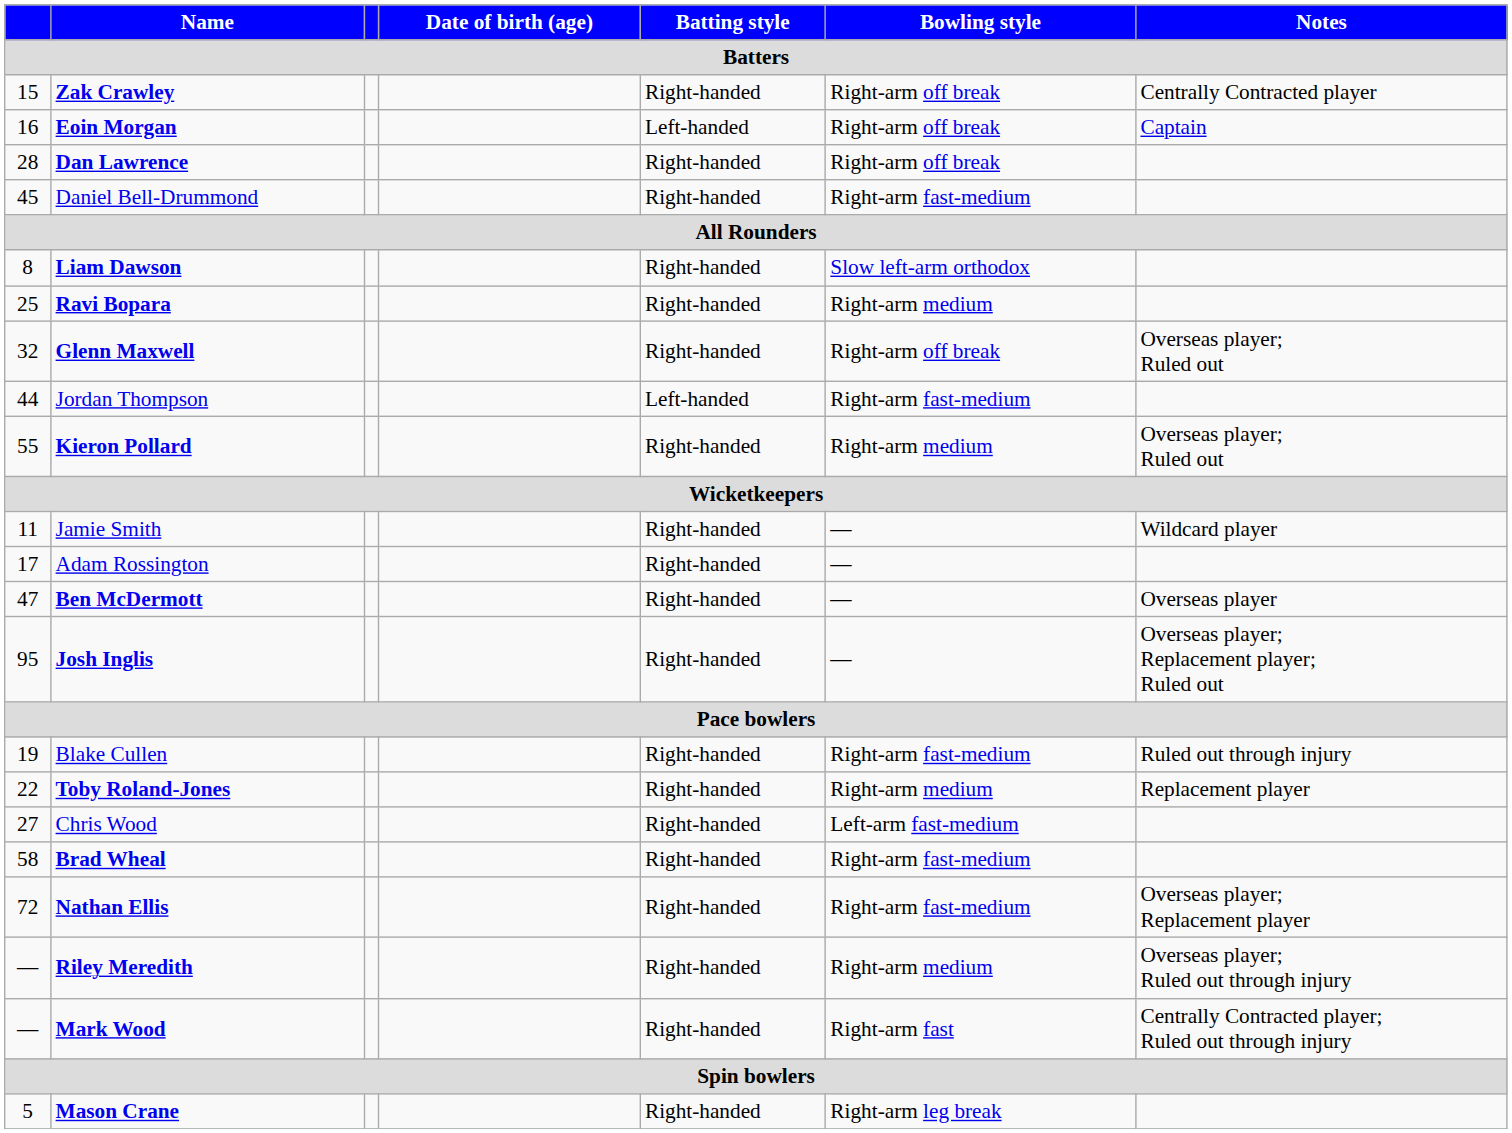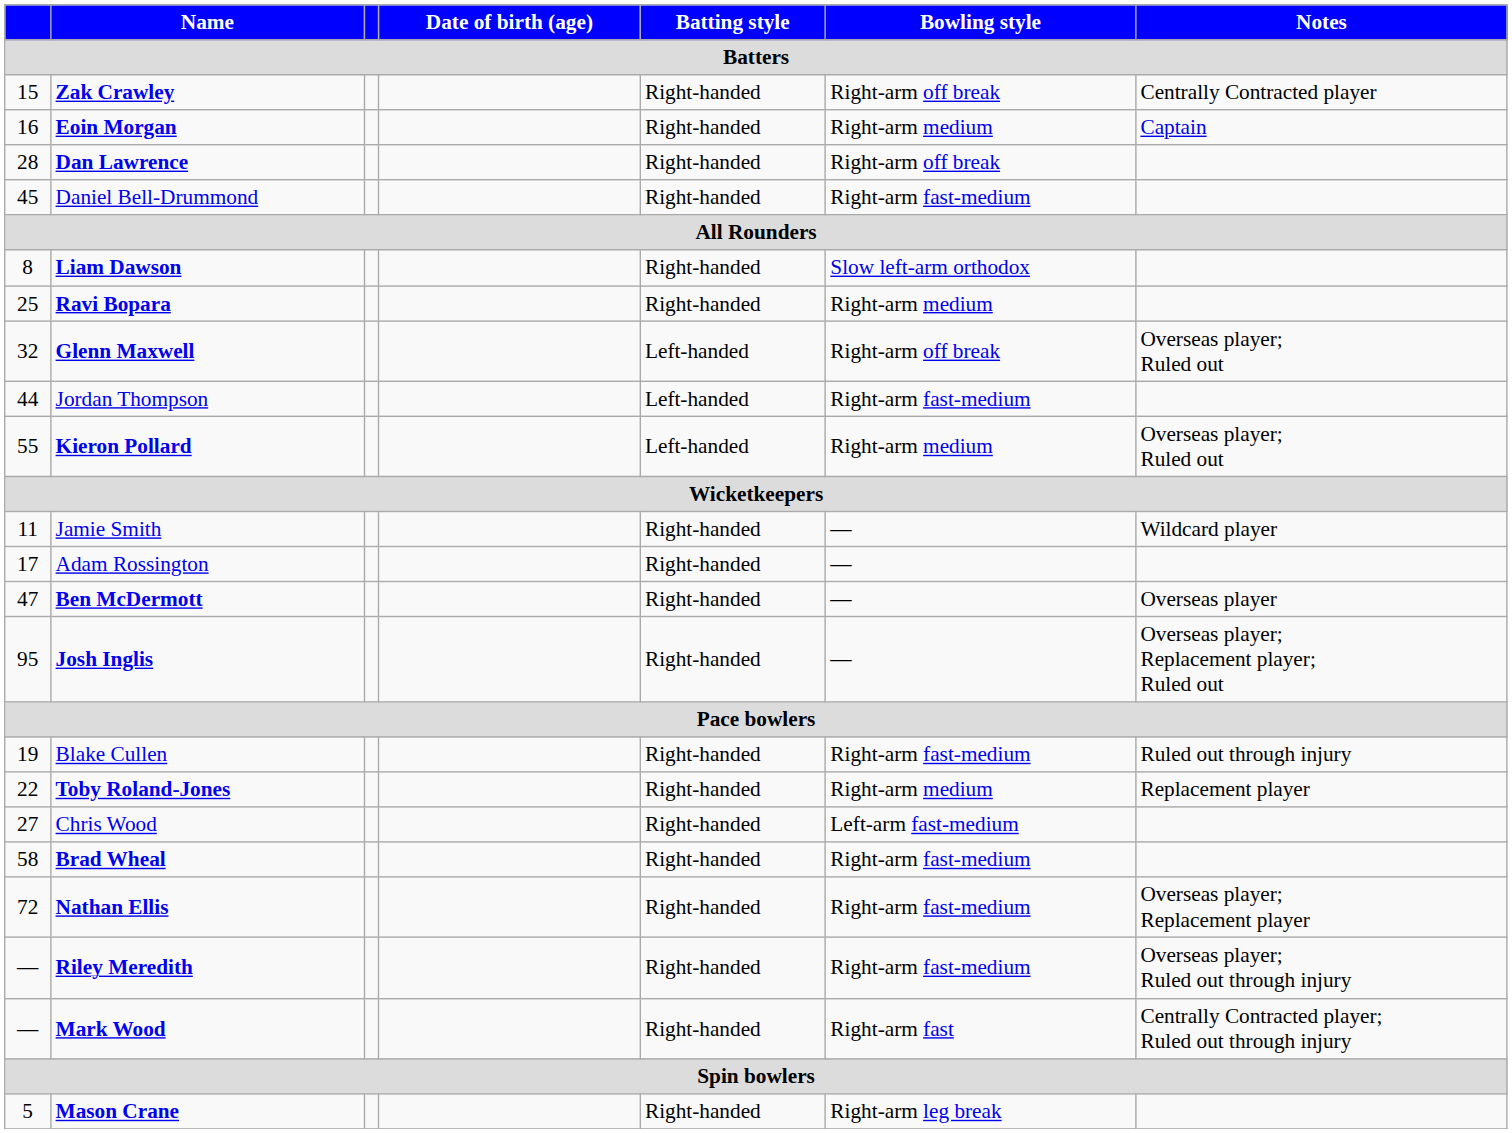 <table class="wikitable" style="font-size:95%;" width="85%">
 <tr>
 <th style="background:blue; color:white"></th>
 <th style="background:blue; color:white">Name</th>
 <th style="background:blue; color:white"></th>
 <th style="background:blue; color:white">Date of birth (age)</th>
 <th style="background:blue; color:white">Batting style</th>
 <th style="background:blue; color:white">Bowling style</th>
 <th style="background:blue; color:white">Notes</th>
 </tr>
 <tr>
 <th colspan="7" style="background: #DCDCDC" align=right>Batters</th>
 </tr>
 <tr>
 <td style="text-align:center">15</td>
 <td><strong><a href='#'>Zak Crawley</a></strong></td>
 <td style="text-align:center"></td>
 <td></td>
 <td>Right-handed</td>
 <td>Right-arm <a href='#'>off break</a></td>
 <td>Centrally Contracted player</td>
 </tr>
 <tr>
 <td style="text-align:center">16</td>
 <td><strong><a href='#'>Eoin Morgan</a></strong></td>
 <td style="text-align:center"></td>
 <td></td>
-<td>Left-handed</td>
-<td>Right-arm <a href='#'>off break</a></td>
+<td>Right-handed</td>
+<td>Right-arm <a href='#'>medium</a></td>
 <td><a href='#'>Captain</a></td>
 </tr>
 <tr>
 <td style="text-align:center">28</td>
 <td><strong><a href='#'>Dan Lawrence</a></strong></td>
 <td style="text-align:center"></td>
 <td></td>
 <td>Right-handed</td>
 <td>Right-arm <a href='#'>off break</a></td>
 <td></td>
 </tr>
 <tr>
 <td style="text-align:center">45</td>
 <td><a href='#'>Daniel Bell-Drummond</a></td>
 <td style="text-align:center"></td>
 <td></td>
 <td>Right-handed</td>
 <td>Right-arm <a href='#'>fast-medium</a></td>
 <td></td>
 </tr>
 <tr>
 <th colspan="7" style="background: #DCDCDC" align=right>All Rounders</th>
 </tr>
 <tr>
 <td style="text-align:center">8</td>
 <td><strong><a href='#'>Liam Dawson</a></strong></td>
 <td style="text-align:center"></td>
 <td></td>
 <td>Right-handed</td>
 <td><a href='#'>Slow left-arm orthodox</a></td>
 <td></td>
 </tr>
 <tr>
 <td style="text-align:center">25</td>
 <td><strong><a href='#'>Ravi Bopara</a></strong></td>
 <td style="text-align:center"></td>
 <td></td>
 <td>Right-handed</td>
 <td>Right-arm <a href='#'>medium</a></td>
 <td></td>
 </tr>
 <tr>
 <td style="text-align:center">32</td>
 <td><strong><a href='#'>Glenn Maxwell</a></strong></td>
 <td style="text-align:center"></td>
 <td></td>
-<td>Right-handed</td>
+<td>Left-handed</td>
 <td>Right-arm <a href='#'>off break</a></td>
 <td>Overseas player; <br> Ruled out</td>
 </tr>
 <tr>
 <td style="text-align:center">44</td>
 <td><a href='#'>Jordan Thompson</a></td>
 <td style="text-align:center"></td>
 <td></td>
 <td>Left-handed</td>
 <td>Right-arm <a href='#'>fast-medium</a></td>
 <td></td>
 </tr>
 <tr>
 <td style="text-align:center">55</td>
 <td><strong><a href='#'>Kieron Pollard</a></strong></td>
 <td style="text-align:center"></td>
 <td></td>
-<td>Right-handed</td>
+<td>Left-handed</td>
 <td>Right-arm <a href='#'>medium</a></td>
 <td>Overseas player; <br> Ruled out</td>
 </tr>
 <tr>
 <th colspan="7" style="background: #DCDCDC" align=right>Wicketkeepers</th>
 </tr>
 <tr>
 <td style="text-align:center">11</td>
 <td><a href='#'>Jamie Smith</a></td>
 <td style="text-align:center"></td>
 <td></td>
 <td>Right-handed</td>
 <td>—</td>
 <td>Wildcard player</td>
 </tr>
 <tr>
 <td style="text-align:center">17</td>
 <td><a href='#'>Adam Rossington</a></td>
 <td style="text-align:center"></td>
 <td></td>
 <td>Right-handed</td>
 <td>—</td>
 <td></td>
 </tr>
 <tr>
 <td style="text-align:center">47</td>
 <td><strong><a href='#'>Ben McDermott</a></strong></td>
 <td style="text-align:center"></td>
 <td></td>
 <td>Right-handed</td>
 <td>—</td>
 <td>Overseas player</td>
 </tr>
 <tr>
 <td style="text-align:center">95</td>
 <td><strong><a href='#'>Josh Inglis</a></strong></td>
 <td style="text-align:center"></td>
 <td></td>
 <td>Right-handed</td>
 <td>—</td>
 <td>Overseas player; <br> Replacement player; <br> Ruled out</td>
 </tr>
 <tr>
 <th colspan="7" style="background: #DCDCDC" align=right>Pace bowlers</th>
 </tr>
 <tr>
 <td style="text-align:center">19</td>
 <td><a href='#'>Blake Cullen</a></td>
 <td style="text-align:center"></td>
 <td></td>
 <td>Right-handed</td>
 <td>Right-arm <a href='#'>fast-medium</a></td>
 <td>Ruled out through injury</td>
 </tr>
 <tr>
 <td style="text-align:center">22</td>
 <td><strong><a href='#'>Toby Roland-Jones</a></strong></td>
 <td style="text-align:center"></td>
 <td></td>
 <td>Right-handed</td>
 <td>Right-arm <a href='#'>medium</a></td>
 <td>Replacement player</td>
 </tr>
 <tr>
 <td style="text-align:center">27</td>
 <td><a href='#'>Chris Wood</a></td>
 <td style="text-align:center"></td>
 <td></td>
 <td>Right-handed</td>
 <td>Left-arm <a href='#'>fast-medium</a></td>
 <td></td>
 </tr>
 <tr>
 <td style="text-align:center">58</td>
 <td><strong><a href='#'>Brad Wheal</a></strong></td>
 <td style="text-align:center"></td>
 <td></td>
 <td>Right-handed</td>
 <td>Right-arm <a href='#'>fast-medium</a></td>
 <td></td>
 </tr>
 <tr>
 <td style="text-align:center">72</td>
 <td><strong><a href='#'>Nathan Ellis</a></strong></td>
 <td style="text-align:center"></td>
 <td></td>
 <td>Right-handed</td>
 <td>Right-arm <a href='#'>fast-medium</a></td>
 <td>Overseas player; <br> Replacement player</td>
 </tr>
 <tr>
 <td style="text-align:center">—</td>
 <td><strong><a href='#'>Riley Meredith</a></strong></td>
 <td style="text-align:center"></td>
 <td></td>
 <td>Right-handed</td>
-<td>Right-arm <a href='#'>medium</a></td>
+<td>Right-arm <a href='#'>fast-medium</a></td>
 <td>Overseas player; <br> Ruled out through injury</td>
 </tr>
 <tr>
 <td style="text-align:center">—</td>
 <td><strong><a href='#'>Mark Wood</a></strong></td>
 <td style="text-align:center"></td>
 <td></td>
 <td>Right-handed</td>
 <td>Right-arm <a href='#'>fast</a></td>
 <td>Centrally Contracted player; <br> Ruled out through injury</td>
 </tr>
 <tr>
 <th colspan="7" style="background: #DCDCDC" align=right>Spin bowlers</th>
 </tr>
 <tr>
 <td style="text-align:center">5</td>
 <td><strong><a href='#'>Mason Crane</a></strong></td>
 <td style="text-align:center"></td>
 <td></td>
 <td>Right-handed</td>
 <td>Right-arm <a href='#'>leg break</a></td>
 <td></td>
 </tr>
 </table>
